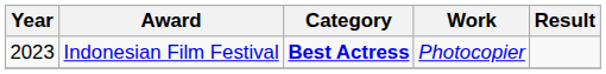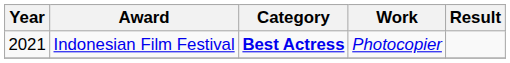 <table class="wikitable sortable">
 <tr>
 <th>Year</th>
 <th>Award</th>
 <th>Category</th>
 <th>Work</th>
 <th>Result</th>
 </tr>
 <tr>
-<td>2023</td>
+<td>2021</td>
 <td><a href='#'>Indonesian Film Festival</a></td>
 <td><strong><a href='#'>Best Actress</a></strong></td>
 <td><em><a href='#'>Photocopier</a></em></td>
 <td></td>
 </tr>
 <tr>
 </tr>
 </table>
